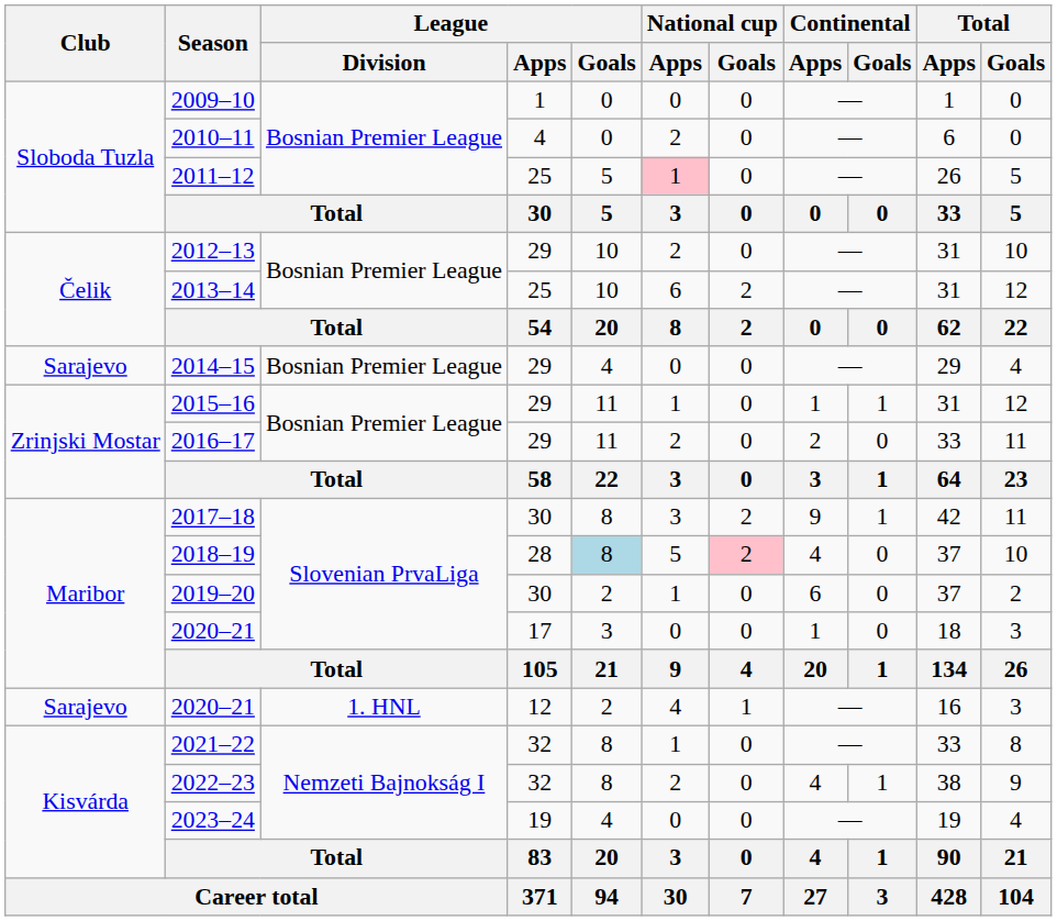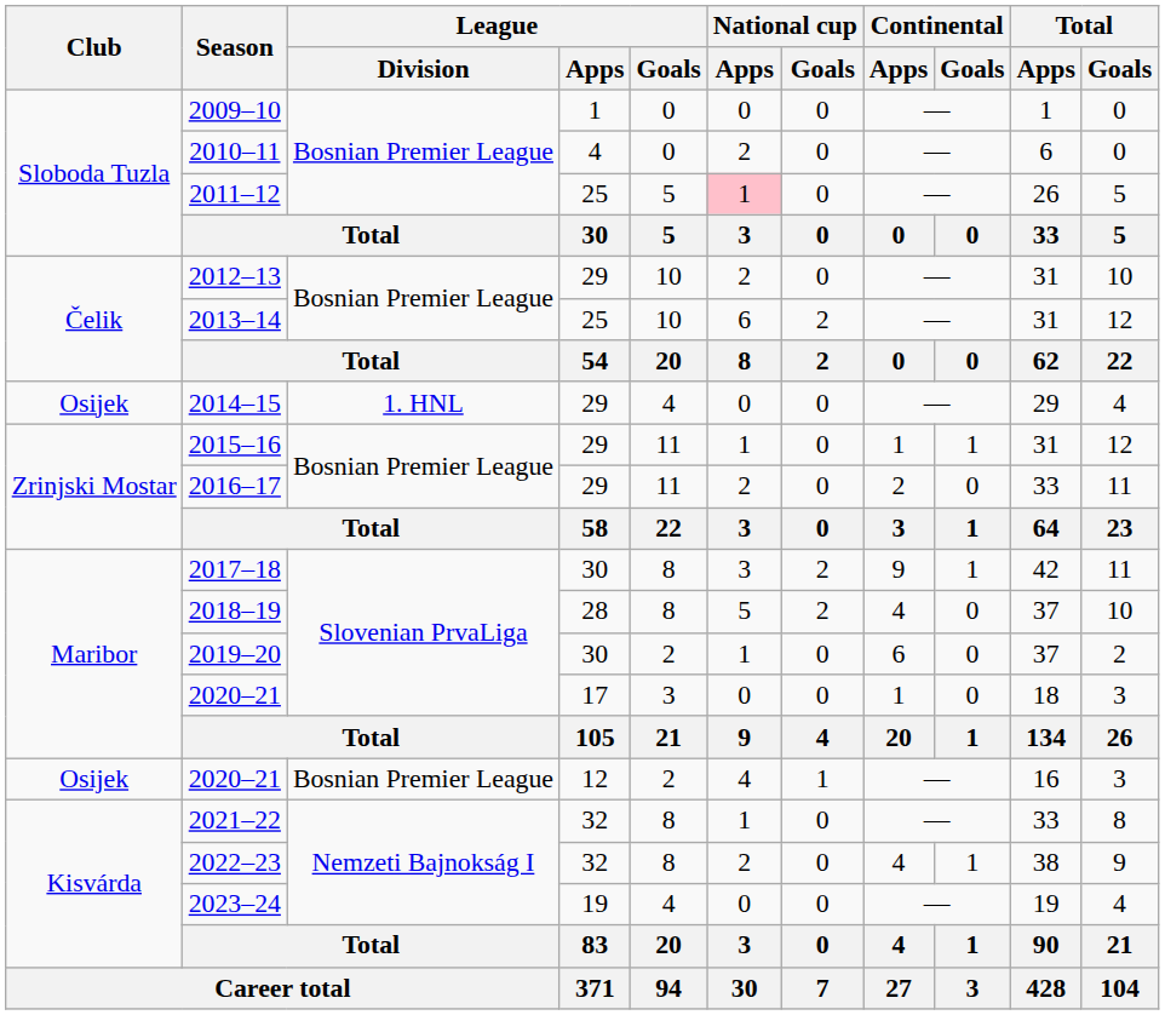 <table class="wikitable" style="text-align: center;">
 <tr>
 <th rowspan=2>Club</th>
 <th rowspan=2>Season</th>
 <th colspan=3>League</th>
 <th colspan=2>National cup</th>
 <th colspan=2>Continental</th>
 <th colspan=2>Total</th>
 </tr>
 <tr>
 <th>Division</th>
 <th>Apps</th>
 <th>Goals</th>
 <th>Apps</th>
 <th>Goals</th>
 <th>Apps</th>
 <th>Goals</th>
 <th>Apps</th>
 <th>Goals</th>
 </tr>
 <tr>
 <td rowspan=4><a href='#'>Sloboda Tuzla</a></td>
 <td><a href='#'>2009–10</a></td>
 <td rowspan=3><a href='#'>Bosnian Premier League</a></td>
 <td>1</td>
 <td>0</td>
 <td>0</td>
 <td>0</td>
 <td colspan=2>—</td>
 <td>1</td>
 <td>0</td>
 </tr>
 <tr>
 <td><a href='#'>2010–11</a></td>
 <td>4</td>
 <td>0</td>
 <td>2</td>
 <td>0</td>
 <td colspan=2>—</td>
 <td>6</td>
 <td>0</td>
 </tr>
 <tr>
 <td><a href='#'>2011–12</a></td>
 <td>25</td>
 <td>5</td>
 <td style="background: pink;">1</td>
 <td>0</td>
 <td colspan=2>—</td>
 <td>26</td>
 <td>5</td>
 </tr>
 <tr>
 <th colspan=2>Total</th>
 <th>30</th>
 <th>5</th>
 <th>3</th>
 <th>0</th>
 <th>0</th>
 <th>0</th>
 <th>33</th>
 <th>5</th>
 </tr>
 <tr>
 <td rowspan=3><a href='#'>Čelik</a></td>
 <td><a href='#'>2012–13</a></td>
 <td rowspan=2>Bosnian Premier League</td>
 <td>29</td>
 <td>10</td>
 <td>2</td>
 <td>0</td>
 <td colspan=2>—</td>
 <td>31</td>
 <td>10</td>
 </tr>
 <tr>
 <td><a href='#'>2013–14</a></td>
 <td>25</td>
 <td>10</td>
 <td>6</td>
 <td>2</td>
 <td colspan=2>—</td>
 <td>31</td>
 <td>12</td>
 </tr>
 <tr>
 <th colspan=2>Total</th>
 <th>54</th>
 <th>20</th>
 <th>8</th>
 <th>2</th>
 <th>0</th>
 <th>0</th>
 <th>62</th>
 <th>22</th>
 </tr>
 <tr>
-<td><a href='#'>Sarajevo</a></td>
+<td><a href='#'>Osijek</a></td>
 <td><a href='#'>2014–15</a></td>
-<td>Bosnian Premier League</td>
+<td><a href='#'>1. HNL</a></td>
 <td>29</td>
 <td>4</td>
 <td>0</td>
 <td>0</td>
 <td colspan=2>—</td>
 <td>29</td>
 <td>4</td>
 </tr>
 <tr>
 <td rowspan=3><a href='#'>Zrinjski Mostar</a></td>
 <td><a href='#'>2015–16</a></td>
 <td rowspan=2>Bosnian Premier League</td>
 <td>29</td>
 <td>11</td>
 <td>1</td>
 <td>0</td>
 <td>1</td>
 <td>1</td>
 <td>31</td>
 <td>12</td>
 </tr>
 <tr>
 <td><a href='#'>2016–17</a></td>
 <td>29</td>
 <td>11</td>
 <td>2</td>
 <td>0</td>
 <td>2</td>
 <td>0</td>
 <td>33</td>
 <td>11</td>
 </tr>
 <tr>
 <th colspan=2>Total</th>
 <th>58</th>
 <th>22</th>
 <th>3</th>
 <th>0</th>
 <th>3</th>
 <th>1</th>
 <th>64</th>
 <th>23</th>
 </tr>
 <tr>
 <td rowspan=5><a href='#'>Maribor</a></td>
 <td><a href='#'>2017–18</a></td>
 <td rowspan=4><a href='#'>Slovenian PrvaLiga</a></td>
 <td>30</td>
 <td>8</td>
 <td>3</td>
 <td>2</td>
 <td>9</td>
 <td>1</td>
 <td>42</td>
 <td>11</td>
 </tr>
 <tr>
 <td><a href='#'>2018–19</a></td>
 <td>28</td>
-<td style="background: lightblue;">8</td>
+<td>8</td>
 <td>5</td>
-<td style="background: pink;">2</td>
+<td>2</td>
 <td>4</td>
 <td>0</td>
 <td>37</td>
 <td>10</td>
 </tr>
 <tr>
 <td><a href='#'>2019–20</a></td>
 <td>30</td>
 <td>2</td>
 <td>1</td>
 <td>0</td>
 <td>6</td>
 <td>0</td>
 <td>37</td>
 <td>2</td>
 </tr>
 <tr>
 <td><a href='#'>2020–21</a></td>
 <td>17</td>
 <td>3</td>
 <td>0</td>
 <td>0</td>
 <td>1</td>
 <td>0</td>
 <td>18</td>
 <td>3</td>
 </tr>
 <tr>
 <th colspan=2>Total</th>
 <th>105</th>
 <th>21</th>
 <th>9</th>
 <th>4</th>
 <th>20</th>
 <th>1</th>
 <th>134</th>
 <th>26</th>
 </tr>
 <tr>
-<td><a href='#'>Sarajevo</a></td>
+<td><a href='#'>Osijek</a></td>
 <td><a href='#'>2020–21</a></td>
-<td><a href='#'>1. HNL</a></td>
+<td>Bosnian Premier League</td>
 <td>12</td>
 <td>2</td>
 <td>4</td>
 <td>1</td>
 <td colspan=2>—</td>
 <td>16</td>
 <td>3</td>
 </tr>
 <tr>
 <td rowspan="4"><a href='#'>Kisvárda</a></td>
 <td><a href='#'>2021–22</a></td>
 <td rowspan="3"><a href='#'>Nemzeti Bajnokság I</a></td>
 <td>32</td>
 <td>8</td>
 <td>1</td>
 <td>0</td>
 <td colspan=2>—</td>
 <td>33</td>
 <td>8</td>
 </tr>
 <tr>
 <td><a href='#'>2022–23</a></td>
 <td>32</td>
 <td>8</td>
 <td>2</td>
 <td>0</td>
 <td>4</td>
 <td>1</td>
 <td>38</td>
 <td>9</td>
 </tr>
 <tr>
 <td><a href='#'>2023–24</a></td>
 <td>19</td>
 <td>4</td>
 <td>0</td>
 <td>0</td>
 <td colspan=2>—</td>
 <td>19</td>
 <td>4</td>
 </tr>
 <tr>
 <th colspan="2">Total</th>
 <th>83</th>
 <th>20</th>
 <th>3</th>
 <th>0</th>
 <th>4</th>
 <th>1</th>
 <th>90</th>
 <th>21</th>
 </tr>
 <tr>
 <th colspan=3>Career total</th>
 <th>371</th>
 <th>94</th>
 <th>30</th>
 <th>7</th>
 <th>27</th>
 <th>3</th>
 <th>428</th>
 <th>104</th>
 </tr>
 </table>
